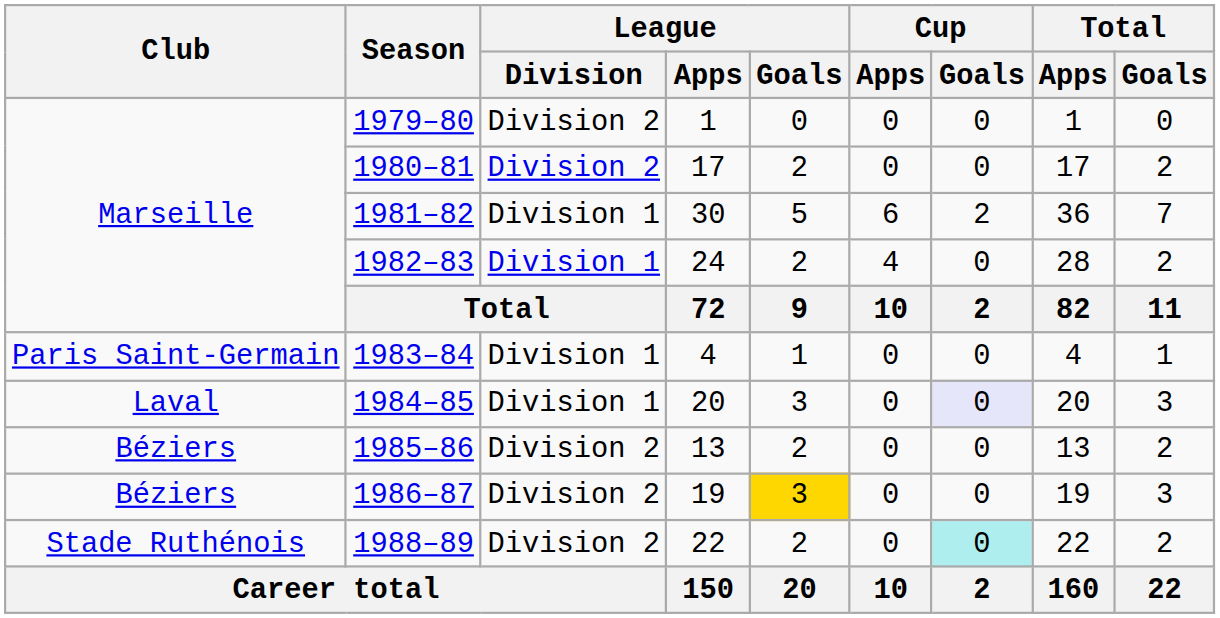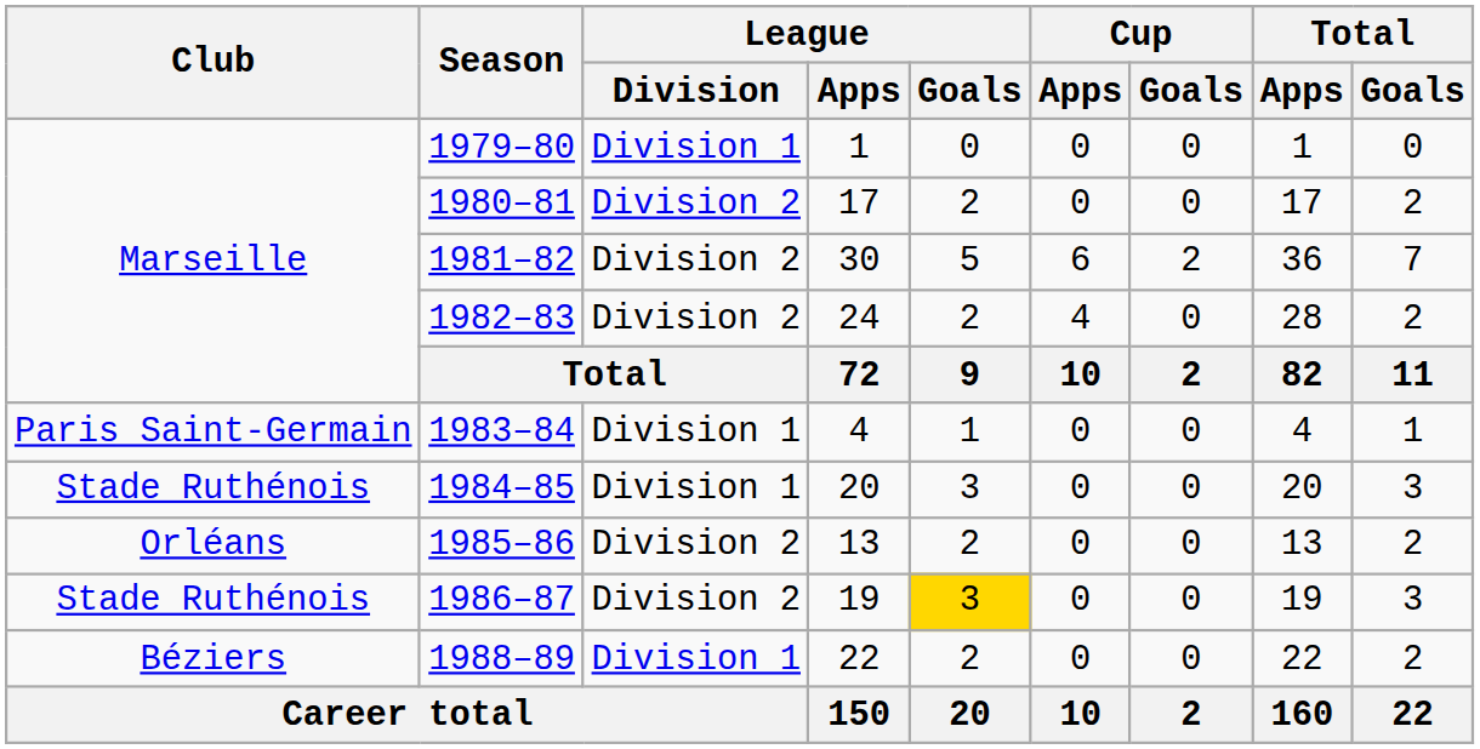 <table class="wikitable" style="text-align:center">
 <tr>
 <th rowspan="2">Club</th>
 <th rowspan="2">Season</th>
 <th colspan="3">League</th>
 <th colspan="2">Cup</th>
 <th colspan="2">Total</th>
 </tr>
 <tr>
 <th>Division</th>
 <th>Apps</th>
 <th>Goals</th>
 <th>Apps</th>
 <th>Goals</th>
 <th>Apps</th>
 <th>Goals</th>
 </tr>
 <tr>
 <td rowspan="5"><a href='#'>Marseille</a></td>
 <td><a href='#'>1979–80</a></td>
-<td>Division 2</td>
+<td><a href='#'>Division 1</a></td>
 <td>1</td>
 <td>0</td>
 <td>0</td>
 <td>0</td>
 <td>1</td>
 <td>0</td>
 </tr>
 <tr>
 <td><a href='#'>1980–81</a></td>
 <td><a href='#'>Division 2</a></td>
 <td>17</td>
 <td>2</td>
 <td>0</td>
 <td>0</td>
 <td>17</td>
 <td>2</td>
 </tr>
 <tr>
 <td><a href='#'>1981–82</a></td>
-<td>Division 1</td>
+<td>Division 2</td>
 <td>30</td>
 <td>5</td>
 <td>6</td>
 <td>2</td>
 <td>36</td>
 <td>7</td>
 </tr>
 <tr>
 <td><a href='#'>1982–83</a></td>
-<td><a href='#'>Division 1</a></td>
+<td>Division 2</td>
 <td>24</td>
 <td>2</td>
 <td>4</td>
 <td>0</td>
 <td>28</td>
 <td>2</td>
 </tr>
 <tr>
 <th colspan="2">Total</th>
 <th>72</th>
 <th>9</th>
 <th>10</th>
 <th>2</th>
 <th>82</th>
 <th>11</th>
 </tr>
 <tr>
 <td><a href='#'>Paris Saint-Germain</a></td>
 <td><a href='#'>1983–84</a></td>
 <td>Division 1</td>
 <td>4</td>
 <td>1</td>
 <td>0</td>
 <td>0</td>
 <td>4</td>
 <td>1</td>
 </tr>
 <tr>
-<td><a href='#'>Laval</a></td>
+<td><a href='#'>Stade Ruthénois</a></td>
 <td><a href='#'>1984–85</a></td>
 <td>Division 1</td>
 <td>20</td>
 <td>3</td>
 <td>0</td>
-<td style="background: lavender;">0</td>
+<td>0</td>
 <td>20</td>
 <td>3</td>
 </tr>
 <tr>
-<td><a href='#'>Béziers</a></td>
+<td><a href='#'>Orléans</a></td>
 <td><a href='#'>1985–86</a></td>
 <td>Division 2</td>
 <td>13</td>
 <td>2</td>
 <td>0</td>
 <td>0</td>
 <td>13</td>
 <td>2</td>
 </tr>
 <tr>
-<td><a href='#'>Béziers</a></td>
+<td><a href='#'>Stade Ruthénois</a></td>
 <td><a href='#'>1986–87</a></td>
 <td>Division 2</td>
 <td>19</td>
 <td style="background: gold;">3</td>
 <td>0</td>
 <td>0</td>
 <td>19</td>
 <td>3</td>
 </tr>
 <tr>
-<td><a href='#'>Stade Ruthénois</a></td>
+<td><a href='#'>Béziers</a></td>
 <td><a href='#'>1988–89</a></td>
-<td>Division 2</td>
+<td><a href='#'>Division 1</a></td>
 <td>22</td>
 <td>2</td>
 <td>0</td>
-<td style="background: paleturquoise;">0</td>
+<td>0</td>
 <td>22</td>
 <td>2</td>
 </tr>
 <tr>
 <th colspan="3">Career total</th>
 <th>150</th>
 <th>20</th>
 <th>10</th>
 <th>2</th>
 <th>160</th>
 <th>22</th>
 </tr>
 </table>
